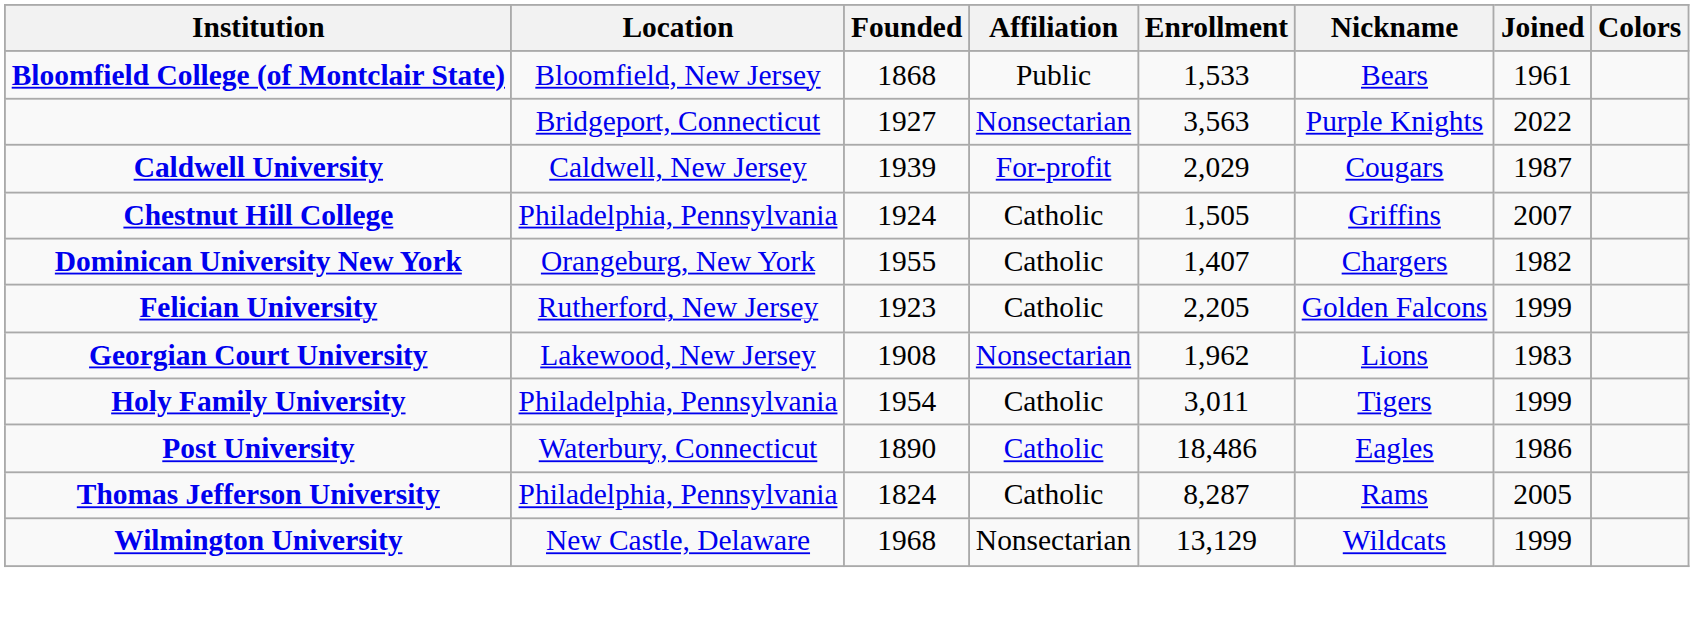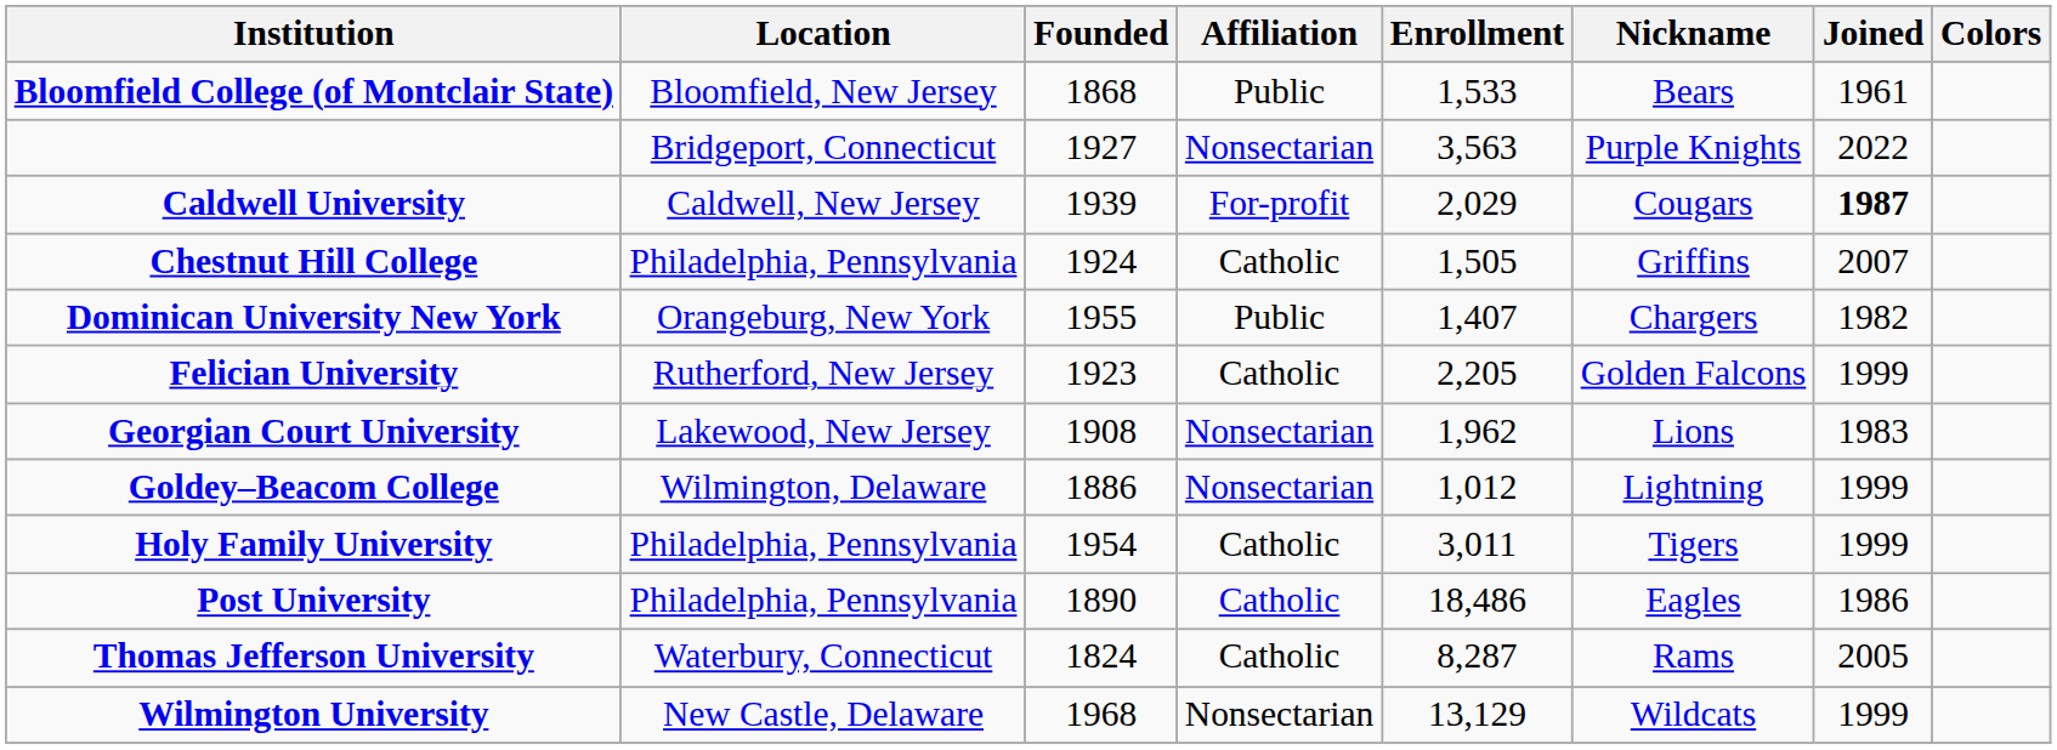 <table class="wikitable sortable" style="text-align:center">
 <tr>
 <th>Institution</th>
 <th>Location</th>
 <th>Founded</th>
 <th>Affiliation</th>
 <th>Enrollment</th>
 <th>Nickname</th>
 <th>Joined</th>
 <th class="unsortable">Colors</th>
 </tr>
 <tr>
 <td><strong><a href='#'>Bloomfield College (of Montclair State)</a></strong></td>
 <td><a href='#'>Bloomfield, New Jersey</a></td>
 <td>1868</td>
 <td>Public</td>
 <td>1,533</td>
 <td><a href='#'>Bears</a></td>
 <td>1961</td>
 <td> </td>
 </tr>
 <tr>
 <td></td>
 <td><a href='#'>Bridgeport, Connecticut</a></td>
 <td>1927</td>
 <td><a href='#'>Nonsectarian</a></td>
 <td>3,563</td>
 <td><a href='#'>Purple Knights</a></td>
 <td>2022</td>
 <td> </td>
 </tr>
 <tr>
 <td><strong><a href='#'>Caldwell University</a></strong></td>
 <td><a href='#'>Caldwell, New Jersey</a></td>
 <td>1939</td>
 <td><a href='#'>For-profit</a></td>
 <td>2,029</td>
 <td><a href='#'>Cougars</a></td>
-<td>1987</td>
+<td><strong>1987</strong></td>
 <td> </td>
 </tr>
 <tr>
 <td><strong><a href='#'>Chestnut Hill College</a></strong></td>
 <td><a href='#'>Philadelphia, Pennsylvania</a></td>
 <td>1924</td>
 <td>Catholic<br></td>
 <td>1,505</td>
 <td><a href='#'>Griffins</a></td>
 <td>2007</td>
 <td> </td>
 </tr>
 <tr>
 <td><strong><a href='#'>Dominican University New York</a></strong></td>
 <td><a href='#'>Orangeburg, New York</a></td>
 <td>1955</td>
-<td>Catholic<br></td>
+<td>Public</td>
 <td>1,407</td>
 <td><a href='#'>Chargers</a></td>
 <td>1982</td>
 <td> </td>
 </tr>
 <tr>
 <td><strong><a href='#'>Felician University</a></strong></td>
 <td><a href='#'>Rutherford, New Jersey</a></td>
 <td>1923</td>
 <td>Catholic<br></td>
 <td>2,205</td>
 <td><a href='#'>Golden Falcons</a></td>
 <td>1999</td>
 <td> </td>
 </tr>
 <tr>
 <td><strong><a href='#'>Georgian Court University</a></strong></td>
 <td><a href='#'>Lakewood, New Jersey</a></td>
 <td>1908</td>
 <td><a href='#'>Nonsectarian</a></td>
 <td>1,962</td>
 <td><a href='#'>Lions</a></td>
 <td>1983</td>
 <td> </td>
 </tr>
 <tr>
+<td><strong><a href='#'>Goldey–Beacom College</a></strong></td>
+<td><a href='#'>Wilmington, Delaware</a></td>
+<td>1886</td>
+<td><a href='#'>Nonsectarian</a></td>
+<td>1,012</td>
+<td><a href='#'>Lightning</a></td>
+<td>1999</td>
+<td> </td>
+</tr>
+<tr>
 <td><strong><a href='#'>Holy Family University</a></strong></td>
 <td><a href='#'>Philadelphia, Pennsylvania</a></td>
 <td>1954</td>
 <td>Catholic<br></td>
 <td>3,011</td>
 <td><a href='#'>Tigers</a></td>
 <td>1999</td>
 <td> </td>
 </tr>
 <tr>
 <td><strong><a href='#'>Post University</a></strong></td>
-<td><a href='#'>Waterbury, Connecticut</a></td>
+<td><a href='#'>Philadelphia, Pennsylvania</a></td>
 <td>1890</td>
 <td><a href='#'>Catholic</a><br></td>
 <td>18,486</td>
 <td><a href='#'>Eagles</a></td>
 <td>1986</td>
 <td> </td>
 </tr>
 <tr>
 <td><strong><a href='#'>Thomas Jefferson University</a></strong></td>
-<td><a href='#'>Philadelphia, Pennsylvania</a></td>
+<td><a href='#'>Waterbury, Connecticut</a></td>
 <td>1824</td>
 <td>Catholic<br></td>
 <td>8,287</td>
 <td><a href='#'>Rams</a></td>
 <td>2005</td>
 <td> </td>
 </tr>
 <tr>
 <td><strong><a href='#'>Wilmington University</a></strong></td>
 <td><a href='#'>New Castle, Delaware</a></td>
 <td>1968</td>
 <td>Nonsectarian</td>
 <td>13,129</td>
 <td><a href='#'>Wildcats</a></td>
 <td>1999</td>
 <td> </td>
 </tr>
 </table>
